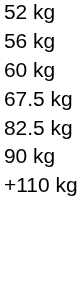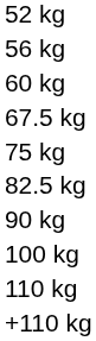 <table>
 <tr>
 <td>52 kg</td>
 <td></td>
 <td></td>
 <td></td>
 </tr>
 <tr>
 <td>56 kg</td>
 <td></td>
 <td></td>
 <td></td>
 </tr>
 <tr>
 <td>60 kg</td>
 <td></td>
 <td></td>
 <td></td>
 </tr>
 <tr>
 <td>67.5 kg</td>
 <td></td>
 <td></td>
 <td></td>
 </tr>
 <tr>
+<td>75 kg</td>
+<td></td>
+<td></td>
+<td></td>
+</tr>
+<tr>
 <td>82.5 kg</td>
 <td></td>
 <td></td>
 <td></td>
 </tr>
 <tr>
 <td>90 kg</td>
 <td></td>
 <td></td>
 <td></td>
 </tr>
 <tr>
+<td>100 kg</td>
+<td></td>
+<td></td>
+<td></td>
+</tr>
+<tr>
+<td>110 kg</td>
+<td></td>
+<td></td>
+<td></td>
+</tr>
+<tr>
 <td>+110 kg</td>
 <td></td>
 <td></td>
 <td></td>
 </tr>
 </table>
